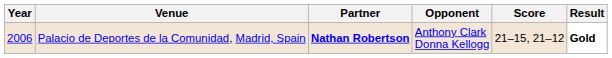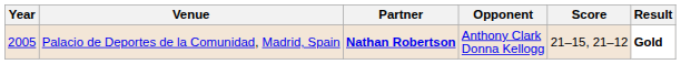 <table class="sortable wikitable" style="font-size: 90%;">
 <tr>
 <th>Year</th>
 <th>Venue</th>
 <th>Partner</th>
 <th>Opponent</th>
 <th>Score</th>
 <th>Result</th>
 </tr>
 <tr style="background:#F3E6D7">
-<td align="center"><a href='#'>2006</a></td>
+<td align="center"><a href='#'>2005</a></td>
 <td align="left"><a href='#'>Palacio de Deportes de la Comunidad</a>, <a href='#'>Madrid, Spain</a></td>
 <td align="left"><strong> <a href='#'>Nathan Robertson</a></strong></td>
 <td align="left"> <a href='#'>Anthony Clark</a> <br>  <a href='#'>Donna Kellogg</a></td>
 <td align="left">21–15, 21–12</td>
 <td style="text-align:left; background:white"> <strong>Gold</strong></td>
 </tr>
 </table>
